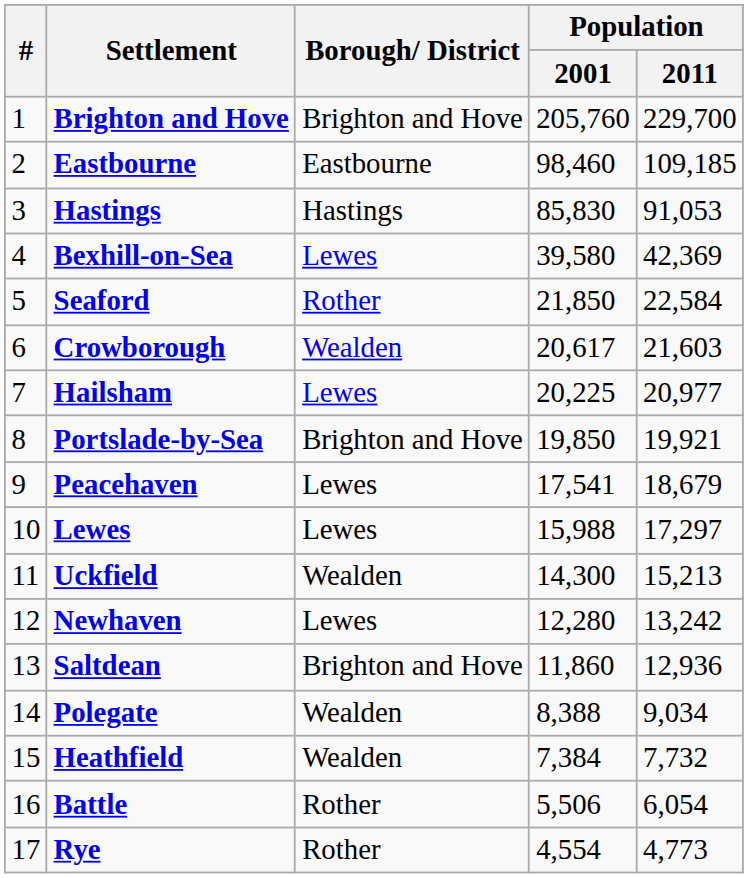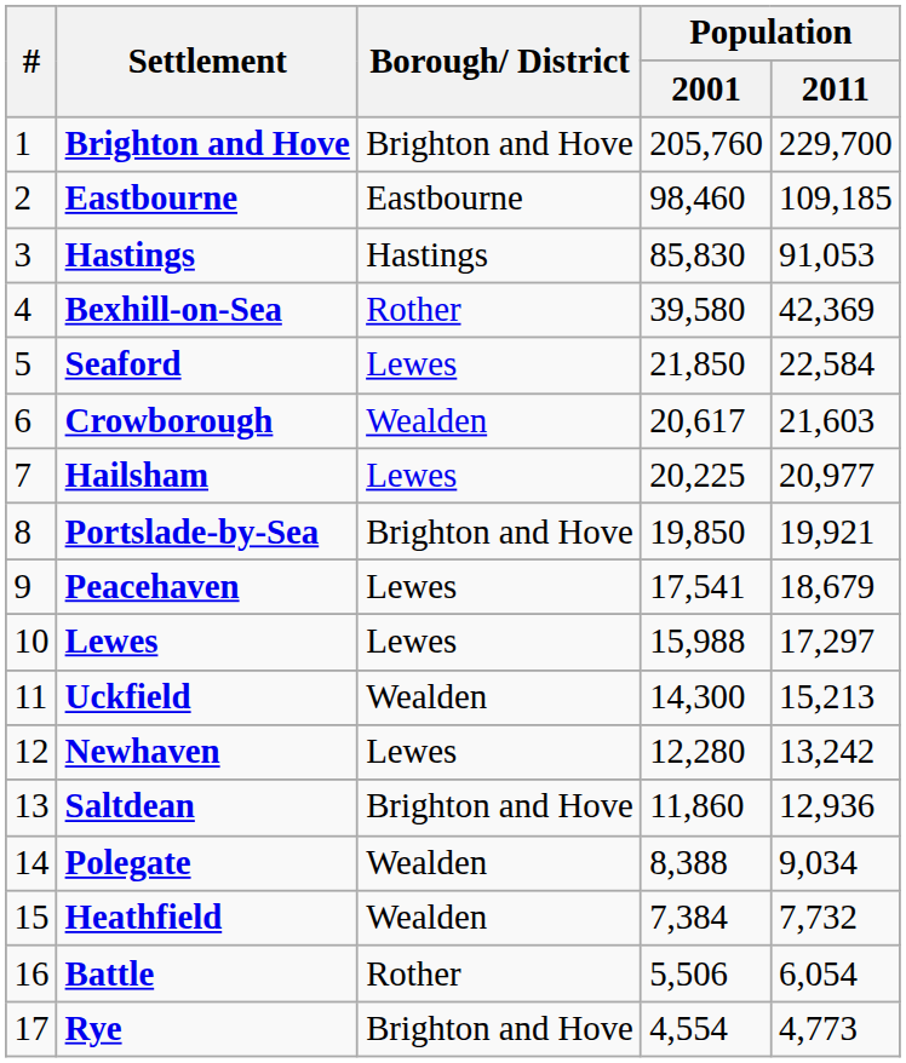 <table class="wikitable sortable">
 <tr>
 <th rowspan="2">#</th>
 <th rowspan="2">Settlement</th>
 <th rowspan="2">Borough/ District</th>
 <th colspan="2">Population</th>
 </tr>
 <tr>
 <th>2001</th>
 <th><strong>2011</strong></th>
 </tr>
 <tr>
 <td>1</td>
 <td><strong><a href='#'>Brighton and Hove</a></strong></td>
 <td>Brighton and Hove</td>
 <td>205,760</td>
 <td>229,700</td>
 </tr>
 <tr>
 <td>2</td>
 <td><strong><a href='#'>Eastbourne</a></strong></td>
 <td>Eastbourne</td>
 <td>98,460</td>
 <td>109,185</td>
 </tr>
 <tr>
 <td>3</td>
 <td><strong><a href='#'>Hastings</a></strong></td>
 <td>Hastings</td>
 <td>85,830</td>
 <td>91,053</td>
 </tr>
 <tr>
 <td>4</td>
 <td><strong><a href='#'>Bexhill-on-Sea</a></strong></td>
-<td><a href='#'>Lewes</a></td>
+<td><a href='#'>Rother</a></td>
 <td>39,580</td>
 <td>42,369</td>
 </tr>
 <tr>
 <td>5</td>
 <td><strong><a href='#'>Seaford</a></strong></td>
-<td><a href='#'>Rother</a></td>
+<td><a href='#'>Lewes</a></td>
 <td>21,850</td>
 <td>22,584</td>
 </tr>
 <tr>
 <td>6</td>
 <td><strong><a href='#'>Crowborough</a></strong></td>
 <td><a href='#'>Wealden</a></td>
 <td>20,617</td>
 <td>21,603</td>
 </tr>
 <tr>
 <td>7</td>
 <td><strong><a href='#'>Hailsham</a></strong></td>
 <td><a href='#'>Lewes</a></td>
 <td>20,225</td>
 <td>20,977</td>
 </tr>
 <tr>
 <td>8</td>
 <td><strong><a href='#'>Portslade-by-Sea</a></strong></td>
 <td>Brighton and Hove</td>
 <td>19,850</td>
 <td>19,921</td>
 </tr>
 <tr>
 <td>9</td>
 <td><strong><a href='#'>Peacehaven</a></strong></td>
 <td>Lewes</td>
 <td>17,541</td>
 <td>18,679</td>
 </tr>
 <tr>
 <td>10</td>
 <td><strong><a href='#'>Lewes</a></strong></td>
 <td>Lewes</td>
 <td>15,988</td>
 <td>17,297</td>
 </tr>
 <tr>
 <td>11</td>
 <td><strong><a href='#'>Uckfield</a></strong></td>
 <td>Wealden</td>
 <td>14,300</td>
 <td>15,213</td>
 </tr>
 <tr>
 <td>12</td>
 <td><strong><a href='#'>Newhaven</a></strong></td>
 <td>Lewes</td>
 <td>12,280</td>
 <td>13,242</td>
 </tr>
 <tr>
 <td>13</td>
 <td><strong><a href='#'>Saltdean</a></strong></td>
 <td>Brighton and Hove</td>
 <td>11,860</td>
 <td>12,936</td>
 </tr>
 <tr>
 <td>14</td>
 <td><strong><a href='#'>Polegate</a></strong></td>
 <td>Wealden</td>
 <td>8,388</td>
 <td>9,034</td>
 </tr>
 <tr>
 <td>15</td>
 <td><strong><a href='#'>Heathfield</a></strong></td>
 <td>Wealden</td>
 <td>7,384</td>
 <td>7,732</td>
 </tr>
 <tr>
 <td>16</td>
 <td><strong><a href='#'>Battle</a></strong></td>
 <td>Rother</td>
 <td>5,506</td>
 <td>6,054</td>
 </tr>
 <tr>
 <td>17</td>
 <td><strong><a href='#'>Rye</a></strong></td>
-<td>Rother</td>
+<td>Brighton and Hove</td>
 <td>4,554</td>
 <td>4,773</td>
 </tr>
 </table>
